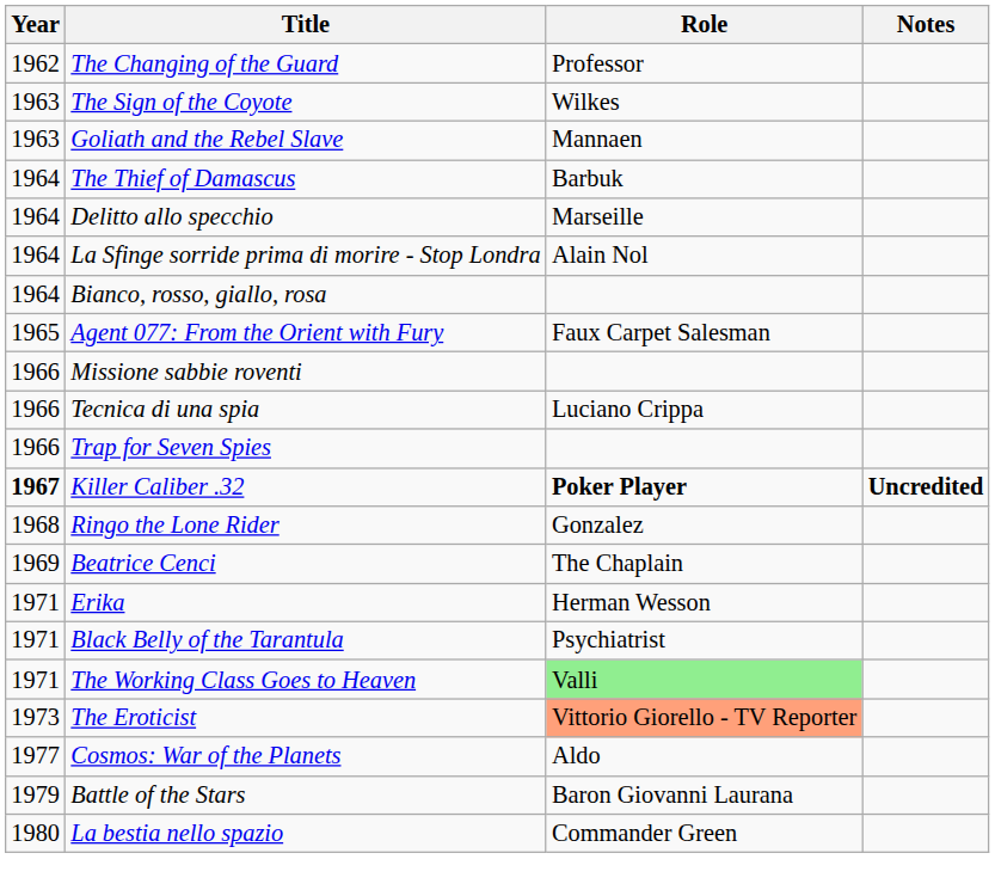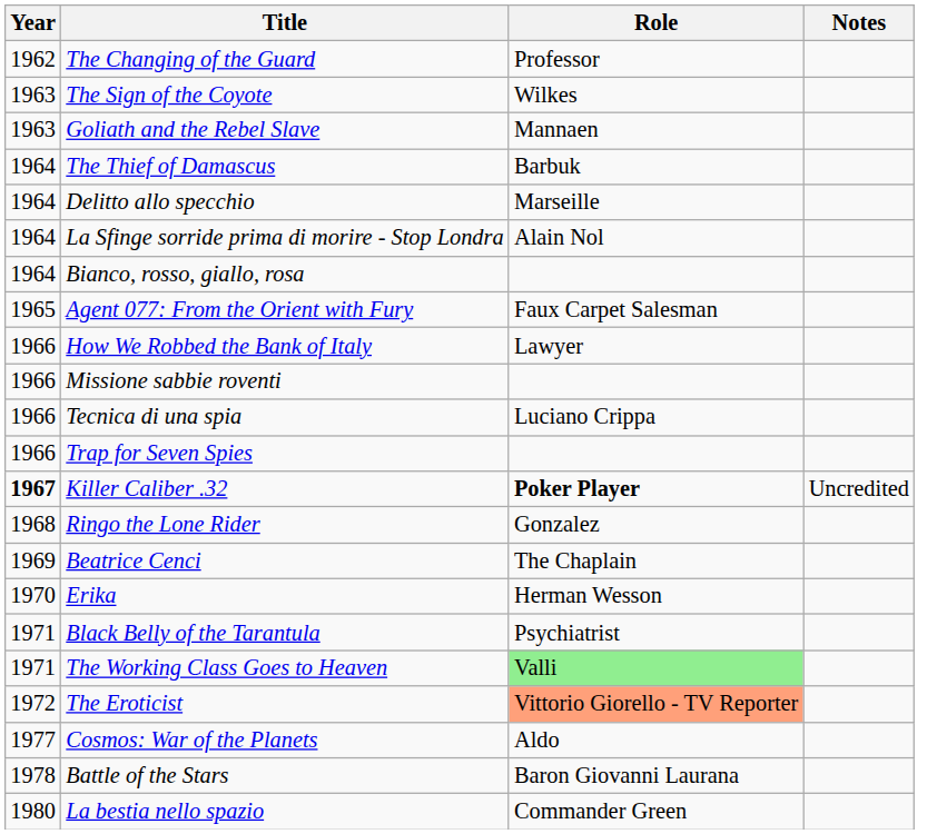 <table class="wikitable">
 <tr>
 <th>Year</th>
 <th>Title</th>
 <th>Role</th>
 <th>Notes</th>
 </tr>
 <tr>
 <td>1962</td>
 <td><em><a href='#'>The Changing of the Guard</a></em></td>
 <td>Professor</td>
 <td></td>
 </tr>
 <tr>
 <td>1963</td>
 <td><em><a href='#'>The Sign of the Coyote</a></em></td>
 <td>Wilkes</td>
 <td></td>
 </tr>
 <tr>
 <td>1963</td>
 <td><em><a href='#'>Goliath and the Rebel Slave</a></em></td>
 <td>Mannaen</td>
 <td></td>
 </tr>
 <tr>
 <td>1964</td>
 <td><em><a href='#'>The Thief of Damascus</a></em></td>
 <td>Barbuk</td>
 <td></td>
 </tr>
 <tr>
 <td>1964</td>
 <td><em>Delitto allo specchio</em></td>
 <td>Marseille</td>
 <td></td>
 </tr>
 <tr>
 <td>1964</td>
 <td><em>La Sfinge sorride prima di morire - Stop Londra</em></td>
 <td>Alain Nol</td>
 <td></td>
 </tr>
 <tr>
 <td>1964</td>
 <td><em>Bianco, rosso, giallo, rosa</em></td>
 <td></td>
 <td></td>
 </tr>
 <tr>
 <td>1965</td>
 <td><em><a href='#'>Agent 077: From the Orient with Fury</a></em></td>
 <td>Faux Carpet Salesman</td>
 <td></td>
 </tr>
 <tr>
 <td>1966</td>
+<td><em><a href='#'>How We Robbed the Bank of Italy</a></em></td>
+<td>Lawyer</td>
+<td></td>
+</tr>
+<tr>
+<td>1966</td>
 <td><em>Missione sabbie roventi</em></td>
 <td></td>
 <td></td>
 </tr>
 <tr>
 <td>1966</td>
 <td><em>Tecnica di una spia</em></td>
 <td>Luciano Crippa</td>
 <td></td>
 </tr>
 <tr>
 <td>1966</td>
 <td><em><a href='#'>Trap for Seven Spies</a></em></td>
 <td></td>
 <td></td>
 </tr>
 <tr>
 <td><strong>1967</strong></td>
 <td><em><a href='#'>Killer Caliber .32</a></em></td>
 <td><strong>Poker Player</strong></td>
-<td><strong>Uncredited</strong></td>
+<td>Uncredited</td>
 </tr>
 <tr>
 <td>1968</td>
 <td><em><a href='#'>Ringo the Lone Rider</a></em></td>
 <td>Gonzalez</td>
 <td></td>
 </tr>
 <tr>
 <td>1969</td>
 <td><em><a href='#'>Beatrice Cenci</a></em></td>
 <td>The Chaplain</td>
 <td></td>
 </tr>
 <tr>
-<td>1971</td>
+<td>1970</td>
 <td><em><a href='#'>Erika</a></em></td>
 <td>Herman Wesson</td>
 <td></td>
 </tr>
 <tr>
 <td>1971</td>
 <td><em><a href='#'>Black Belly of the Tarantula</a></em></td>
 <td>Psychiatrist</td>
 <td></td>
 </tr>
 <tr>
 <td>1971</td>
 <td><em><a href='#'>The Working Class Goes to Heaven</a></em></td>
 <td style="background: lightgreen;">Valli</td>
 <td></td>
 </tr>
 <tr>
-<td>1973</td>
+<td>1972</td>
 <td><em><a href='#'>The Eroticist</a></em></td>
 <td style="background: lightsalmon;">Vittorio Giorello - TV Reporter</td>
 <td></td>
 </tr>
 <tr>
 <td>1977</td>
 <td><em><a href='#'>Cosmos: War of the Planets</a></em></td>
 <td>Aldo</td>
 <td></td>
 </tr>
 <tr>
-<td>1979</td>
+<td>1978</td>
 <td><em>Battle of the Stars</em></td>
 <td>Baron Giovanni Laurana</td>
 <td></td>
 </tr>
 <tr>
 <td>1980</td>
 <td><em><a href='#'>La bestia nello spazio</a></em></td>
 <td>Commander Green</td>
 <td></td>
 </tr>
 </table>
